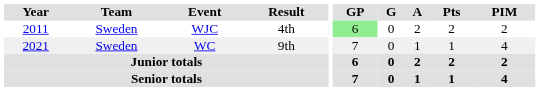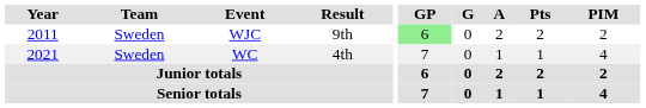 <table border="0" cellpadding="1" cellspacing="0" ID="Table3" style="text-align:center; width:40em">
 <tr ALIGN="center" bgcolor="#e0e0e0">
 <th>Year</th>
 <th>Team</th>
 <th>Event</th>
 <th>Result</th>
 <th rowspan="99" bgcolor="#ffffff"></th>
 <th>GP</th>
 <th>G</th>
 <th>A</th>
 <th>Pts</th>
 <th>PIM</th>
 </tr>
 <tr>
 <td><a href='#'>2011</a></td>
 <td><a href='#'>Sweden</a></td>
 <td><a href='#'>WJC</a></td>
-<td>4th</td>
+<td>9th</td>
 <td style="background: lightgreen;">6</td>
 <td>0</td>
 <td>2</td>
 <td>2</td>
 <td>2</td>
 </tr>
 <tr bgcolor="#f0f0f0">
 <td><a href='#'>2021</a></td>
 <td><a href='#'>Sweden</a></td>
 <td><a href='#'>WC</a></td>
-<td>9th</td>
+<td>4th</td>
 <td>7</td>
 <td>0</td>
 <td>1</td>
 <td>1</td>
 <td>4</td>
 </tr>
 <tr bgcolor="#e0e0e0">
 <th colspan=4>Junior totals</th>
 <th>6</th>
 <th>0</th>
 <th>2</th>
 <th>2</th>
 <th>2</th>
 </tr>
 <tr bgcolor="#e0e0e0">
 <th colspan="4">Senior totals</th>
 <th>7</th>
 <th>0</th>
 <th>1</th>
 <th>1</th>
 <th>4</th>
 </tr>
 </table>
